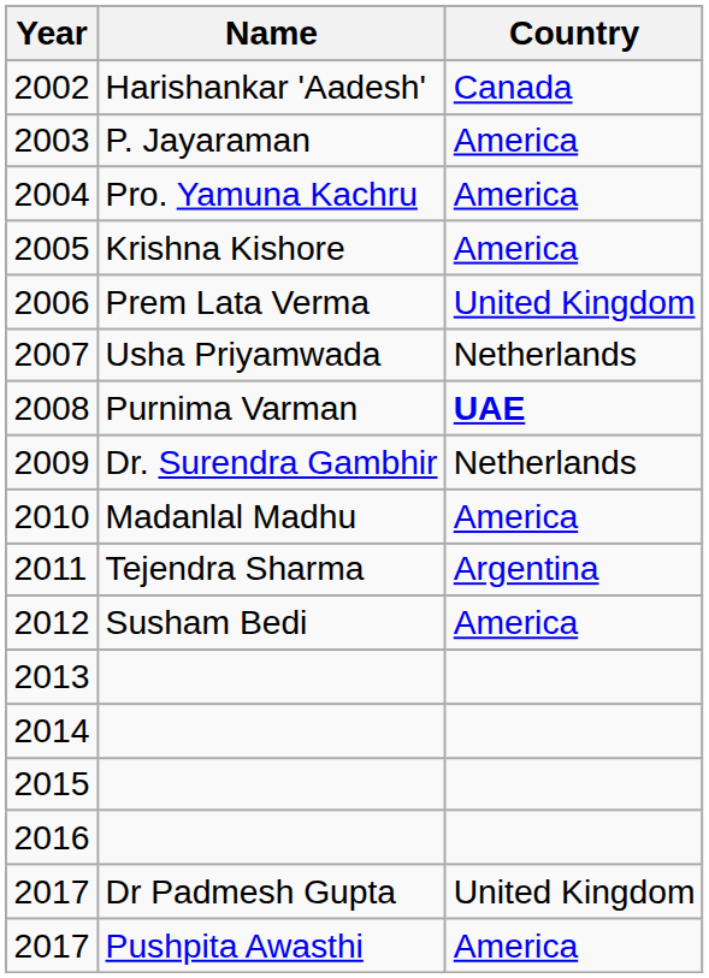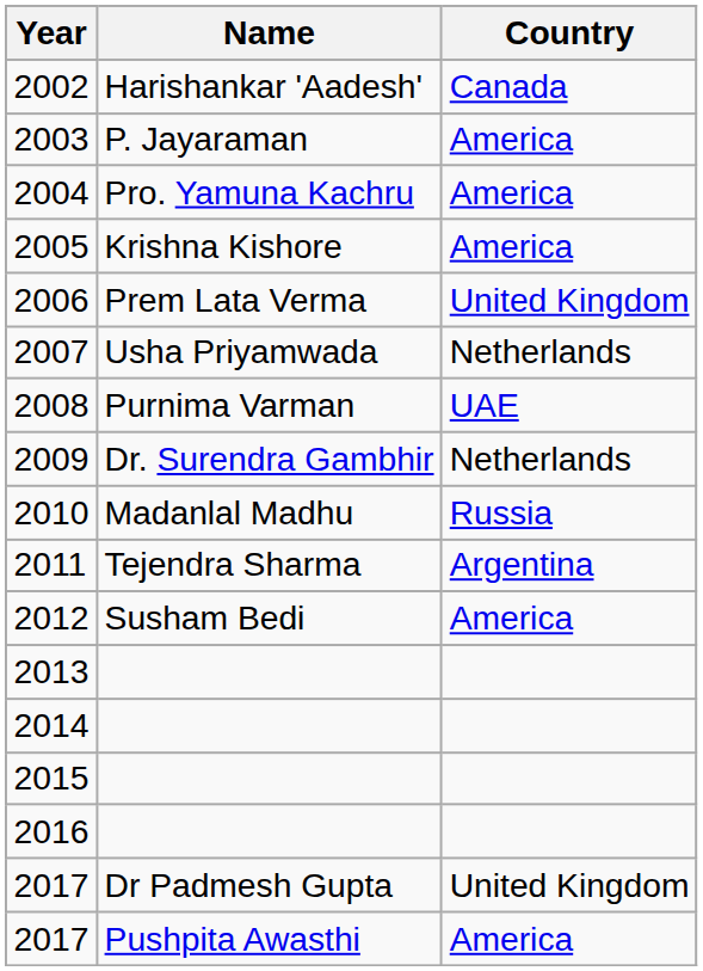 <table class="wikitable" style="font-size:90%;">
 <tr>
 <th style="background:##800517;"><span>Year</span></th>
 <th style="background:##800517;"><span>Name</span></th>
 <th style="background:##800517;"><span>Country</span></th>
 </tr>
 <tr>
 <td>2002</td>
 <td>Harishankar 'Aadesh'</td>
 <td><a href='#'>Canada</a></td>
 </tr>
 <tr>
 <td>2003</td>
 <td>P. Jayaraman</td>
 <td><a href='#'>America</a></td>
 </tr>
 <tr>
 <td>2004</td>
 <td>Pro. <a href='#'>Yamuna Kachru</a></td>
 <td><a href='#'>America</a></td>
 </tr>
 <tr>
 <td>2005</td>
 <td>Krishna Kishore</td>
 <td><a href='#'>America</a></td>
 </tr>
 <tr>
 <td>2006</td>
 <td>Prem Lata Verma</td>
 <td><a href='#'>United Kingdom</a></td>
 </tr>
 <tr>
 <td>2007</td>
 <td>Usha Priyamwada</td>
 <td>Netherlands</td>
 </tr>
 <tr>
 <td>2008</td>
 <td>Purnima Varman</td>
-<td><strong><a href='#'>UAE</a></strong></td>
+<td><a href='#'>UAE</a></td>
 </tr>
 <tr>
 <td>2009</td>
 <td>Dr. <a href='#'>Surendra Gambhir</a></td>
 <td>Netherlands</td>
 </tr>
 <tr>
 <td>2010</td>
 <td>Madanlal Madhu</td>
-<td><a href='#'>America</a></td>
+<td><a href='#'>Russia</a></td>
 </tr>
 <tr>
 <td>2011</td>
 <td>Tejendra Sharma</td>
 <td><a href='#'>Argentina</a></td>
 </tr>
 <tr>
 <td>2012</td>
 <td>Susham Bedi</td>
 <td><a href='#'>America</a></td>
 </tr>
 <tr>
 <td>2013</td>
 <td></td>
 <td></td>
 </tr>
 <tr>
 <td>2014</td>
 <td></td>
 <td></td>
 </tr>
 <tr>
 <td>2015</td>
 <td></td>
 <td></td>
 </tr>
 <tr>
 <td>2016</td>
 <td></td>
 <td></td>
 </tr>
 <tr>
 <td>2017</td>
 <td>Dr Padmesh Gupta</td>
 <td>United Kingdom</td>
 </tr>
 <tr>
 <td>2017</td>
 <td><a href='#'>Pushpita Awasthi</a></td>
 <td><a href='#'>America</a></td>
 </tr>
 <tr>
 </tr>
 </table>
